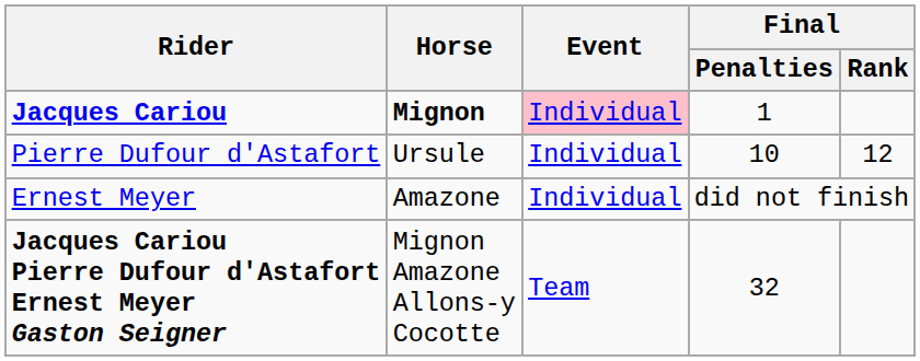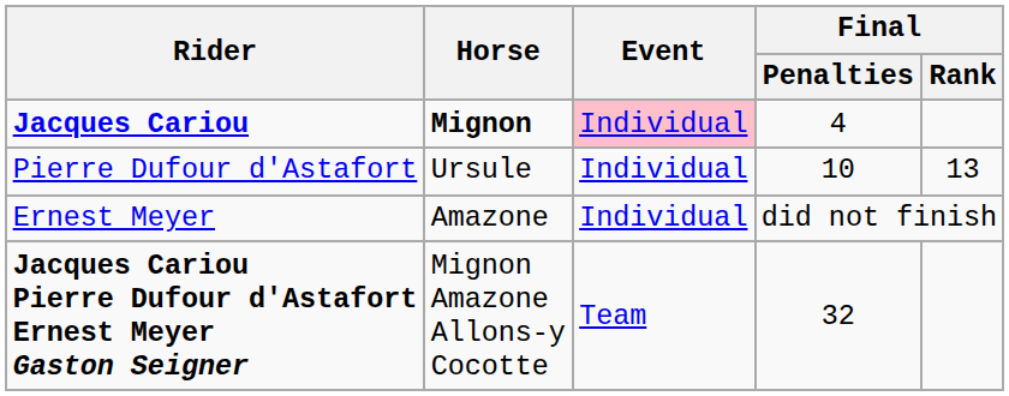 <table class=wikitable style="font-size:90%">
 <tr>
 <th rowspan="2">Rider</th>
 <th rowspan="2">Horse</th>
 <th rowspan="2">Event</th>
 <th colspan="2">Final</th>
 </tr>
 <tr>
 <th>Penalties</th>
 <th>Rank</th>
 </tr>
 <tr>
 <td><strong><a href='#'>Jacques Cariou</a></strong></td>
 <td><strong>Mignon</strong></td>
 <td style="background: pink;"><a href='#'>Individual</a></td>
-<td align=center>1</td>
+<td align=center>4</td>
 <td align=center></td>
 </tr>
 <tr>
 <td><a href='#'>Pierre Dufour d'Astafort</a></td>
 <td>Ursule</td>
 <td><a href='#'>Individual</a></td>
 <td align=center>10</td>
-<td align=center>12</td>
+<td align=center>13</td>
 </tr>
 <tr>
 <td><a href='#'>Ernest Meyer</a></td>
 <td>Amazone</td>
 <td><a href='#'>Individual</a></td>
 <td align=center colspan=2>did not finish</td>
 </tr>
 <tr>
 <td><strong>Jacques Cariou <br> Pierre Dufour d'Astafort <br> Ernest Meyer <br> <em>Gaston Seigner<strong><em></td>
 <td></strong>Mignon <br> Amazone <br> Allons-y <br> </em>Cocotte</em></strong></td>
 <td><a href='#'>Team</a></td>
 <td align=center>32</td>
 <td align=center></td>
 </tr>
 </table>
